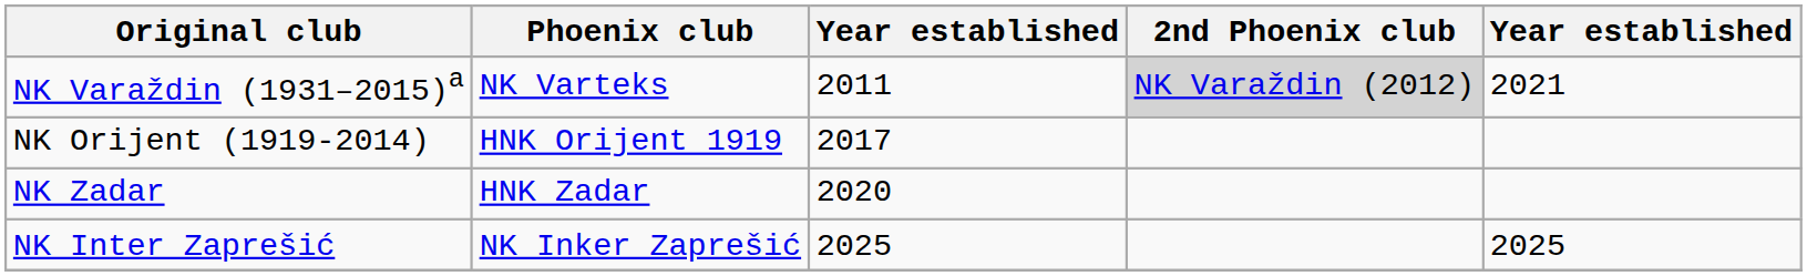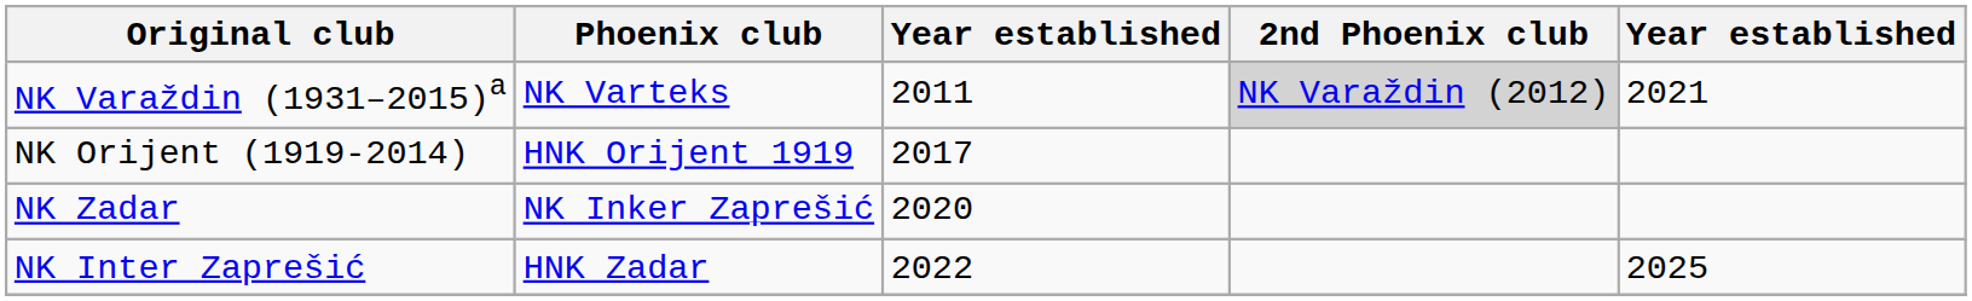 <table class="wikitable">
 <tr>
 <th>Original club</th>
 <th>Phoenix club</th>
 <th>Year established</th>
 <th>2nd Phoenix club</th>
 <th>Year established</th>
 </tr>
 <tr>
 <td><a href='#'>NK Varaždin</a> (1931–2015)<sup>a</sup></td>
 <td><a href='#'>NK Varteks</a></td>
 <td>2011</td>
 <td style="background: lightgrey;"><a href='#'>NK Varaždin</a> (2012)</td>
 <td>2021</td>
 </tr>
 <tr>
 <td>NK Orijent (1919-2014)</td>
 <td><a href='#'>HNK Orijent 1919</a></td>
 <td>2017</td>
 <td></td>
 <td></td>
 </tr>
 <tr>
 <td><a href='#'>NK Zadar</a></td>
-<td><a href='#'>HNK Zadar</a></td>
+<td><a href='#'>NK Inker Zaprešić</a></td>
 <td>2020</td>
 <td></td>
 </tr>
 <tr>
 <td><a href='#'>NK Inter Zaprešić</a></td>
-<td><a href='#'>NK Inker Zaprešić</a></td>
-<td>2025</td>
+<td><a href='#'>HNK Zadar</a></td>
+<td>2022</td>
 <td></td>
 <td>2025</td>
 </tr>
 <tr>
 </tr>
 </table>
